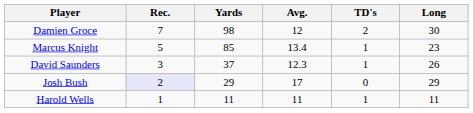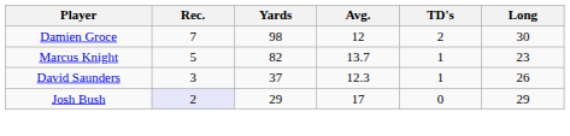 <table class="wikitable sortable">
 <tr>
 <th bgcolor="#DDDDFF" width="16%">Player</th>
 <th bgcolor="#DDDDFF" width="9%">Rec.</th>
 <th bgcolor="#DDDDFF" width="9%">Yards</th>
 <th bgcolor="#DDDDFF" width="9%">Avg.</th>
 <th bgcolor="#DDDDFF" width="9%">TD's</th>
 <th bgcolor="#DDDDFF" width="9%">Long</th>
 </tr>
 <tr align="center">
 <td><a href='#'>Damien Groce</a></td>
 <td>7</td>
 <td>98</td>
 <td>12</td>
 <td>2</td>
 <td>30</td>
 </tr>
 <tr align="center">
 <td><a href='#'>Marcus Knight</a></td>
 <td>5</td>
-<td>85</td>
-<td>13.4</td>
+<td>82</td>
+<td>13.7</td>
 <td>1</td>
 <td>23</td>
 </tr>
 <tr align="center">
 <td><a href='#'>David Saunders</a></td>
 <td>3</td>
 <td>37</td>
 <td>12.3</td>
 <td>1</td>
 <td>26</td>
 </tr>
 <tr align="center">
 <td><a href='#'>Josh Bush</a></td>
 <td style="background: lavender;">2</td>
 <td>29</td>
 <td>17</td>
 <td>0</td>
 <td>29</td>
 </tr>
-<tr align="center">
-<td><a href='#'>Harold Wells</a></td>
-<td>1</td>
-<td>11</td>
-<td>11</td>
-<td>1</td>
-<td>11</td>
-</tr>
 </table>
